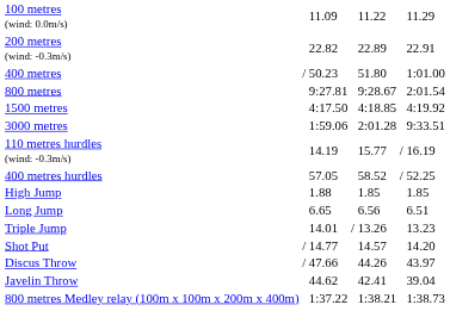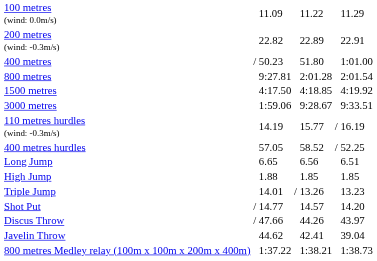 <table>
 <tr>
 <td><a href='#'>100 metres</a> <br> <small>(wind: 0.0m/s)</small></td>
 <td></td>
 <td>11.09</td>
 <td></td>
 <td>11.22</td>
 <td></td>
 <td>11.29</td>
 </tr>
 <tr>
 <td><a href='#'>200 metres</a> <br> <small>(wind: -0.3m/s)</small></td>
 <td></td>
 <td>22.82</td>
 <td></td>
 <td>22.89</td>
 <td></td>
 <td>22.91</td>
 </tr>
 <tr>
 <td><a href='#'>400 metres</a></td>
 <td>/</td>
 <td>50.23</td>
 <td></td>
 <td>51.80</td>
 <td></td>
 <td>1:01.00</td>
 </tr>
 <tr>
 <td><a href='#'>800 metres</a></td>
 <td></td>
 <td>9:27.81</td>
 <td></td>
-<td>9:28.67</td>
+<td>2:01.28</td>
 <td></td>
 <td>2:01.54</td>
 </tr>
 <tr>
 <td><a href='#'>1500 metres</a></td>
 <td></td>
 <td>4:17.50</td>
 <td></td>
 <td>4:18.85</td>
 <td></td>
 <td>4:19.92</td>
 </tr>
 <tr>
 <td><a href='#'>3000 metres</a></td>
 <td></td>
 <td>1:59.06</td>
 <td></td>
-<td>2:01.28</td>
+<td>9:28.67</td>
 <td></td>
 <td>9:33.51</td>
 </tr>
 <tr>
 <td><a href='#'>110 metres hurdles</a> <br> <small>(wind: -0.3m/s)</small></td>
 <td></td>
 <td>14.19</td>
 <td></td>
 <td>15.77</td>
 <td>/</td>
 <td>16.19</td>
 </tr>
 <tr>
 <td><a href='#'>400 metres hurdles</a></td>
 <td></td>
 <td>57.05</td>
 <td></td>
 <td>58.52</td>
 <td>/</td>
 <td>52.25</td>
 </tr>
 <tr>
+<td><a href='#'>Long Jump</a></td>
+<td></td>
+<td>6.65</td>
+<td></td>
+<td>6.56</td>
+<td></td>
+<td>6.51</td>
+</tr>
+<tr>
 <td><a href='#'>High Jump</a></td>
 <td></td>
 <td>1.88</td>
 <td></td>
 <td>1.85</td>
 <td></td>
 <td>1.85</td>
-</tr>
-<tr>
-<td><a href='#'>Long Jump</a></td>
-<td></td>
-<td>6.65</td>
-<td></td>
-<td>6.56</td>
-<td></td>
-<td>6.51</td>
 </tr>
 <tr>
 <td><a href='#'>Triple Jump</a></td>
 <td></td>
 <td>14.01</td>
 <td>/</td>
 <td>13.26</td>
 <td></td>
 <td>13.23</td>
 </tr>
 <tr>
 <td><a href='#'>Shot Put</a></td>
 <td>/</td>
 <td>14.77</td>
 <td></td>
 <td>14.57</td>
 <td></td>
 <td>14.20</td>
 </tr>
 <tr>
 <td><a href='#'>Discus Throw</a></td>
 <td>/</td>
 <td>47.66</td>
 <td></td>
 <td>44.26</td>
 <td></td>
 <td>43.97</td>
 </tr>
 <tr>
 <td><a href='#'>Javelin Throw</a></td>
 <td></td>
 <td>44.62</td>
 <td></td>
 <td>42.41</td>
 <td></td>
 <td>39.04</td>
 </tr>
 <tr>
 <td><a href='#'>800 metres Medley relay (100m x 100m x 200m x 400m)</a></td>
 <td></td>
 <td>1:37.22</td>
 <td></td>
 <td>1:38.21</td>
 <td></td>
 <td>1:38.73</td>
 </tr>
 </table>
